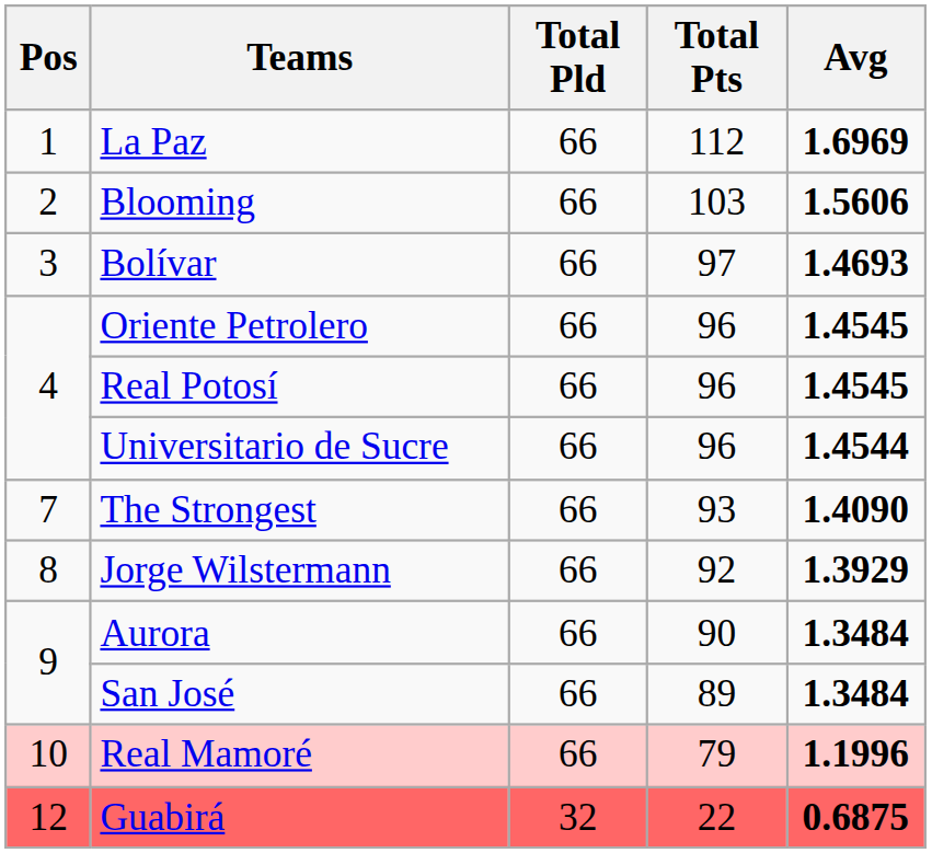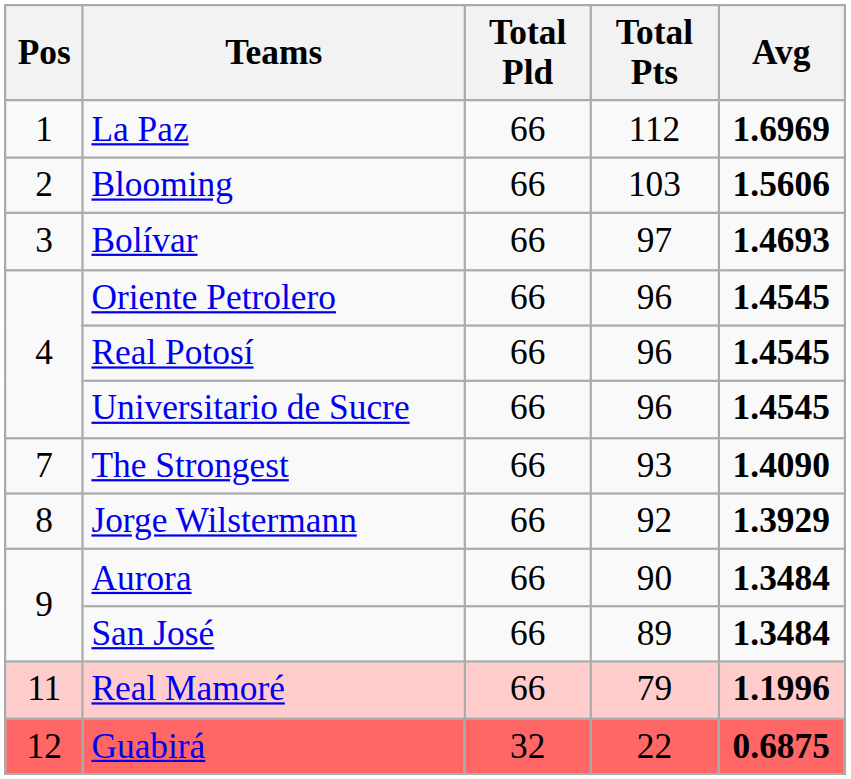 <table class="wikitable sortable" style="text-align: center">
 <tr>
 <th width=28>Pos<br></th>
 <th width=165>Teams</th>
 <th width=50>Total<br>Pld</th>
 <th width=50>Total<br>Pts</th>
 <th width=50>Avg<br></th>
 </tr>
 <tr>
 <td>1</td>
 <td align=left><a href='#'>La Paz</a></td>
 <td>66</td>
 <td>112</td>
 <td><strong>1.6969</strong></td>
 </tr>
 <tr>
 <td>2</td>
 <td align=left><a href='#'>Blooming</a></td>
 <td>66</td>
 <td>103</td>
 <td><strong>1.5606</strong></td>
 </tr>
 <tr>
 <td>3</td>
 <td align=left><a href='#'>Bolívar</a></td>
 <td>66</td>
 <td>97</td>
 <td><strong>1.4693</strong></td>
 </tr>
 <tr>
 <td rowspan=3>4</td>
 <td align=left><a href='#'>Oriente Petrolero</a></td>
 <td>66</td>
 <td>96</td>
 <td><strong>1.4545</strong></td>
 </tr>
 <tr>
 <td align=left><a href='#'>Real Potosí</a></td>
 <td>66</td>
 <td>96</td>
 <td><strong>1.4545</strong></td>
 </tr>
 <tr>
 <td align=left><a href='#'>Universitario de Sucre</a></td>
 <td>66</td>
 <td>96</td>
-<td><strong>1.4544</strong></td>
+<td><strong>1.4545</strong></td>
 </tr>
 <tr>
 <td>7</td>
 <td align=left><a href='#'>The Strongest</a></td>
 <td>66</td>
 <td>93</td>
 <td><strong>1.4090</strong></td>
 </tr>
 <tr>
 <td>8</td>
 <td align=left><a href='#'>Jorge Wilstermann</a></td>
 <td>66</td>
 <td>92</td>
 <td><strong>1.3929</strong></td>
 </tr>
 <tr>
 <td rowspan=2>9</td>
 <td align=left><a href='#'>Aurora</a></td>
 <td>66</td>
 <td>90</td>
 <td><strong>1.3484</strong></td>
 </tr>
 <tr>
 <td align=left><a href='#'>San José</a></td>
 <td>66</td>
 <td>89</td>
 <td><strong>1.3484</strong></td>
 </tr>
 <tr style="background: #FFCCCC">
-<td>10</td>
+<td>11</td>
 <td align=left><a href='#'>Real Mamoré</a></td>
 <td>66</td>
 <td>79</td>
 <td><strong>1.1996</strong></td>
 </tr>
 <tr style="background: #FF6666">
 <td>12</td>
 <td align=left><a href='#'>Guabirá</a></td>
 <td>32</td>
 <td>22</td>
 <td><strong>0.6875</strong></td>
 </tr>
 </table>
